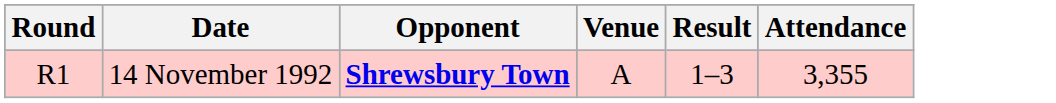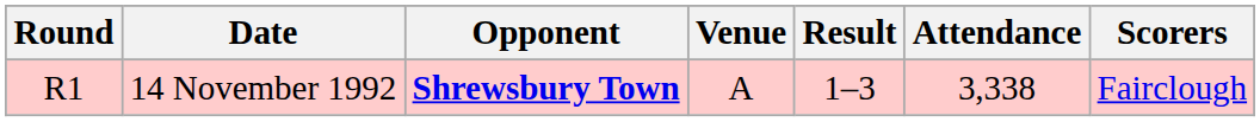 <table class="wikitable" style="font-size:100%; text-align:center">
 <tr>
 <th>Round</th>
 <th>Date</th>
 <th>Opponent</th>
 <th>Venue</th>
 <th>Result</th>
 <th>Attendance</th>
+<th>Scorers</th>
 </tr>
 <tr style="background-color: #FFCCCC;">
 <td>R1</td>
 <td>14 November 1992</td>
 <td><strong><a href='#'>Shrewsbury Town</a></strong></td>
 <td>A</td>
 <td>1–3</td>
-<td>3,355</td>
+<td>3,338</td>
+<td><a href='#'>Fairclough</a></td>
 </tr>
 </table>
